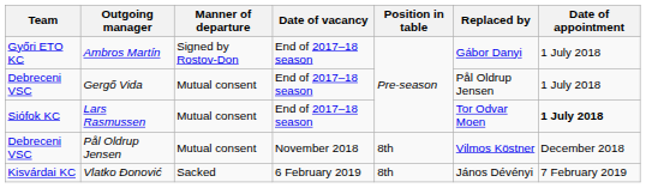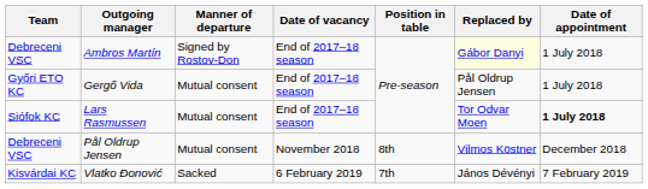 <table class="wikitable sortable">
 <tr>
 <th>Team</th>
 <th>Outgoing manager</th>
 <th>Manner of departure</th>
 <th>Date of vacancy</th>
 <th>Position in table</th>
 <th>Replaced by</th>
 <th>Date of appointment</th>
 </tr>
 <tr>
-<td align="left"><a href='#'>Győri ETO KC</a></td>
+<td align="left"><a href='#'>Debreceni VSC</a></td>
 <td align="left"> <em><a href='#'>Ambros Martín</a></em></td>
 <td>Signed by <a href='#'>Rostov-Don</a></td>
 <td>End of <a href='#'>2017–18 season</a></td>
 <td rowspan=3><em>Pre-season</em></td>
-<td align="left"> <a href='#'>Gábor Danyi</a></td>
+<td align="left" style="background: lightyellow;"> <a href='#'>Gábor Danyi</a></td>
 <td>1 July 2018</td>
 </tr>
 <tr>
-<td align="left"><a href='#'>Debreceni VSC</a></td>
+<td align="left"><a href='#'>Győri ETO KC</a></td>
 <td align="left"> <em>Gergő Vida</em></td>
 <td>Mutual consent</td>
 <td>End of <a href='#'>2017–18 season</a></td>
 <td align="left"> Pål Oldrup Jensen</td>
 <td>1 July 2018</td>
 </tr>
 <tr>
 <td align="left"><a href='#'>Siófok KC</a></td>
 <td align="left"> <em><a href='#'>Lars Rasmussen</a></em></td>
 <td>Mutual consent</td>
 <td>End of <a href='#'>2017–18 season</a></td>
 <td align="left"> <a href='#'>Tor Odvar Moen</a></td>
 <td><strong>1 July 2018</strong></td>
 </tr>
 <tr>
 <td align="left"><a href='#'>Debreceni VSC</a></td>
 <td align="left"> <em>Pål Oldrup Jensen</em></td>
 <td>Mutual consent</td>
 <td>November 2018</td>
 <td>8th</td>
 <td align="left"> <a href='#'>Vilmos Köstner</a></td>
 <td>December 2018</td>
 </tr>
 <tr>
 <td align="left"><a href='#'>Kisvárdai KC</a></td>
 <td align="left"> <em>Vlatko Đonović</em></td>
 <td>Sacked</td>
 <td>6 February 2019</td>
-<td>8th</td>
+<td>7th</td>
 <td align="left"> János Dévényi </td>
 <td>7 February 2019</td>
 </tr>
 </table>
